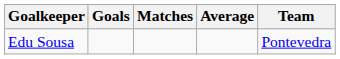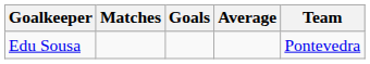 <table class="wikitable sortable" class="wikitable">
 <tr style="background:#ccc; text-align:center;">
 <th>Goalkeeper</th>
+<th>Matches</th>
 <th>Goals</th>
-<th>Matches</th>
 <th>Average</th>
 <th>Team</th>
 </tr>
 <tr>
 <td> <a href='#'>Edu Sousa</a></td>
 <td></td>
 <td></td>
 <td></td>
 <td><a href='#'>Pontevedra</a></td>
 </tr>
 </table>
